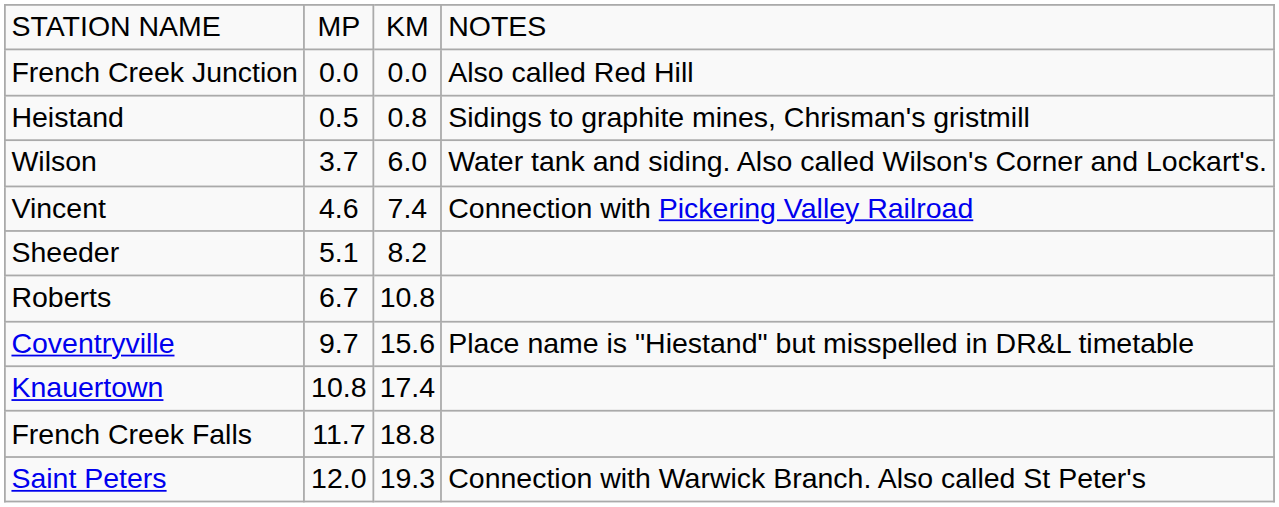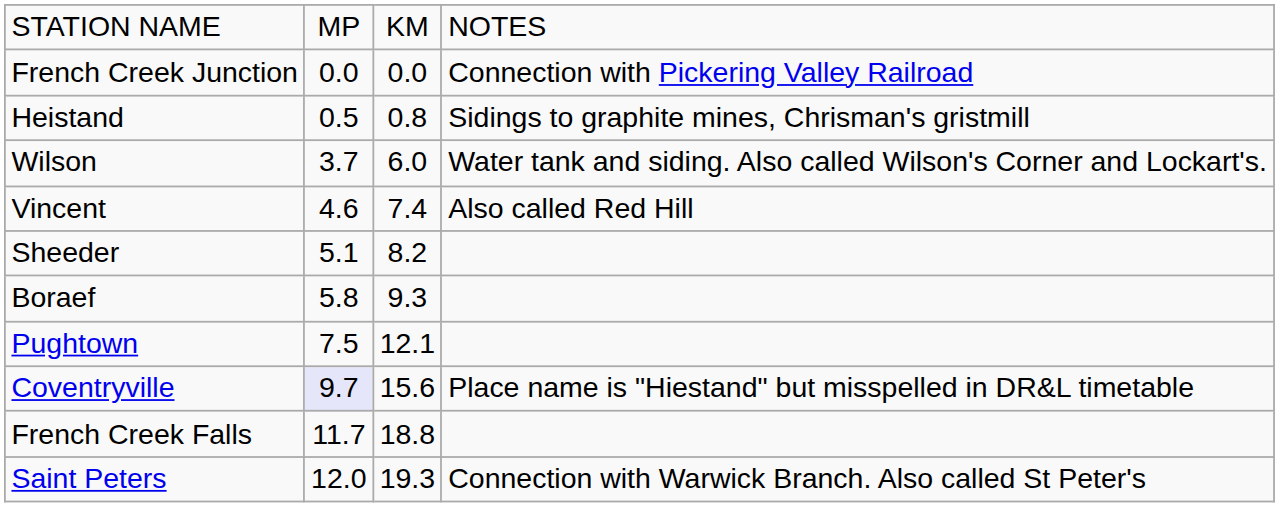 <table class="wikitable" style="text-align:center">
 <tr>
 <td align="left">STATION NAME</td>
 <td>MP</td>
 <td>KM</td>
 <td align="left">NOTES</td>
 </tr>
 <tr>
 <td align="left">French Creek Junction</td>
 <td>0.0</td>
 <td>0.0</td>
-<td align="left">Also called Red Hill</td>
+<td align="left">Connection with <a href='#'>Pickering Valley Railroad</a></td>
 </tr>
 <tr>
 <td align="left">Heistand</td>
 <td>0.5</td>
 <td>0.8</td>
 <td align="left">Sidings to graphite mines, Chrisman's gristmill</td>
 </tr>
 <tr>
 <td align="left">Wilson</td>
 <td>3.7</td>
 <td>6.0</td>
 <td align="left">Water tank and siding.  Also called Wilson's Corner and Lockart's.</td>
 </tr>
 <tr>
 <td align="left">Vincent</td>
 <td>4.6</td>
 <td>7.4</td>
-<td align="left">Connection with <a href='#'>Pickering Valley Railroad</a></td>
+<td align="left">Also called Red Hill</td>
 </tr>
 <tr>
 <td align="left">Sheeder</td>
 <td>5.1</td>
 <td>8.2</td>
 <td></td>
 </tr>
 <tr>
-<td align="left">Roberts</td>
-<td>6.7</td>
-<td>10.8</td>
+<td align="left">Boraef</td>
+<td>5.8</td>
+<td>9.3</td>
+<td></td>
+</tr>
+<tr>
+<td align="left"><a href='#'>Pughtown</a></td>
+<td>7.5</td>
+<td>12.1</td>
 <td></td>
 </tr>
 <tr>
 <td align="left"><a href='#'>Coventryville</a></td>
-<td>9.7</td>
+<td style="background: lavender;">9.7</td>
 <td>15.6</td>
 <td align="left">Place name is "Hiestand" but misspelled in DR&L timetable</td>
-</tr>
-<tr>
-<td align="left"><a href='#'>Knauertown</a></td>
-<td>10.8</td>
-<td>17.4</td>
-<td></td>
 </tr>
 <tr>
 <td align="left">French Creek Falls</td>
 <td>11.7</td>
 <td>18.8</td>
 <td></td>
 </tr>
 <tr>
 <td align="left"><a href='#'>Saint Peters</a></td>
 <td>12.0</td>
 <td>19.3</td>
 <td align="left">Connection with Warwick Branch.  Also called St Peter's</td>
 </tr>
 </table>
